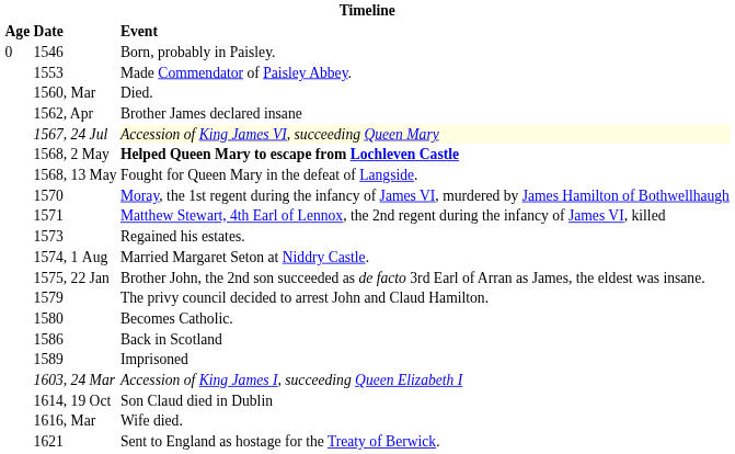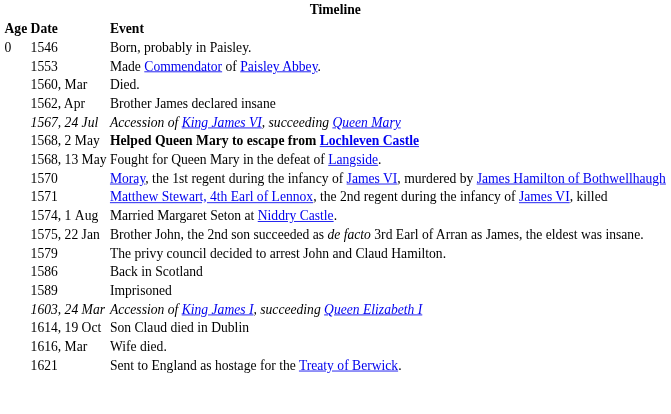 <table>
 <tr>
 <th colspan=3>Timeline</th>
 </tr>
 <tr>
 <th align="left">Age</th>
 <th align="left">Date</th>
 <th align="left">Event</th>
 </tr>
 <tr>
 <td>0</td>
 <td>1546</td>
 <td>Born, probably in Paisley.</td>
 </tr>
 <tr>
 <td></td>
 <td>1553</td>
 <td>Made <a href='#'>Commendator</a> of <a href='#'>Paisley Abbey</a>.</td>
 </tr>
 <tr>
 <td></td>
 <td>1560, Mar</td>
 <td>Died.</td>
 </tr>
 <tr>
 <td></td>
 <td>1562, Apr</td>
 <td>Brother James declared insane</td>
 </tr>
 <tr>
 <td></td>
 <td><em>1567, 24 Jul</em></td>
-<td style="background: lightyellow;"><em>Accession of <a href='#'>King James VI</a>, succeeding <a href='#'>Queen Mary</a></em></td>
+<td><em>Accession of <a href='#'>King James VI</a>, succeeding <a href='#'>Queen Mary</a></em></td>
 </tr>
 <tr>
 <td></td>
 <td>1568, 2 May</td>
 <td><strong>Helped Queen Mary to escape from <a href='#'>Lochleven Castle</a></strong></td>
 </tr>
 <tr>
 <td></td>
 <td>1568, 13 May</td>
 <td>Fought for Queen Mary in the defeat of <a href='#'>Langside</a>.</td>
 </tr>
 <tr>
 <td></td>
 <td>1570</td>
 <td><a href='#'>Moray</a>, the 1st regent during the infancy of <a href='#'>James VI</a>, murdered by <a href='#'>James Hamilton of Bothwellhaugh</a></td>
 </tr>
 <tr>
 <td></td>
 <td>1571</td>
 <td><a href='#'>Matthew Stewart, 4th Earl of Lennox</a>, the 2nd regent during the infancy of <a href='#'>James VI</a>, killed</td>
 </tr>
 <tr>
 <td></td>
-<td>1573</td>
-<td>Regained his estates.</td>
-</tr>
-<tr>
-<td></td>
 <td>1574, 1 Aug</td>
 <td>Married Margaret Seton at <a href='#'>Niddry Castle</a>.</td>
 </tr>
 <tr>
 <td></td>
 <td>1575, 22 Jan</td>
 <td>Brother John, the 2nd son succeeded as <em>de facto</em> 3rd Earl of Arran as James, the eldest was insane.</td>
 </tr>
 <tr>
 <td></td>
 <td>1579</td>
 <td>The privy council decided to arrest John and Claud Hamilton.</td>
-</tr>
-<tr>
-<td></td>
-<td>1580</td>
-<td>Becomes Catholic.</td>
 </tr>
 <tr>
 <td></td>
 <td>1586</td>
 <td>Back in Scotland</td>
 </tr>
 <tr>
 <td></td>
 <td>1589</td>
 <td>Imprisoned</td>
 </tr>
 <tr>
 <td></td>
 <td><em>1603, 24 Mar</em></td>
 <td><em>Accession of <a href='#'>King James I</a>, succeeding <a href='#'>Queen Elizabeth I</a></em></td>
 </tr>
 <tr>
 <td></td>
 <td>1614, 19 Oct</td>
 <td>Son Claud died in Dublin</td>
 </tr>
 <tr>
 <td></td>
 <td>1616, Mar</td>
 <td>Wife died.</td>
 </tr>
 <tr>
 <td></td>
 <td>1621</td>
 <td>Sent to England as hostage for the <a href='#'>Treaty of Berwick</a>.</td>
 </tr>
 </table>
